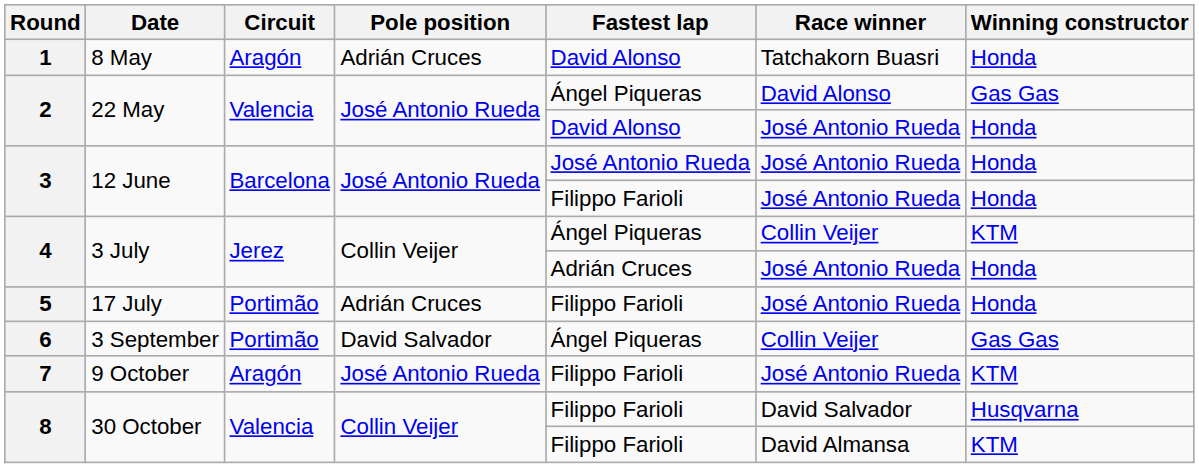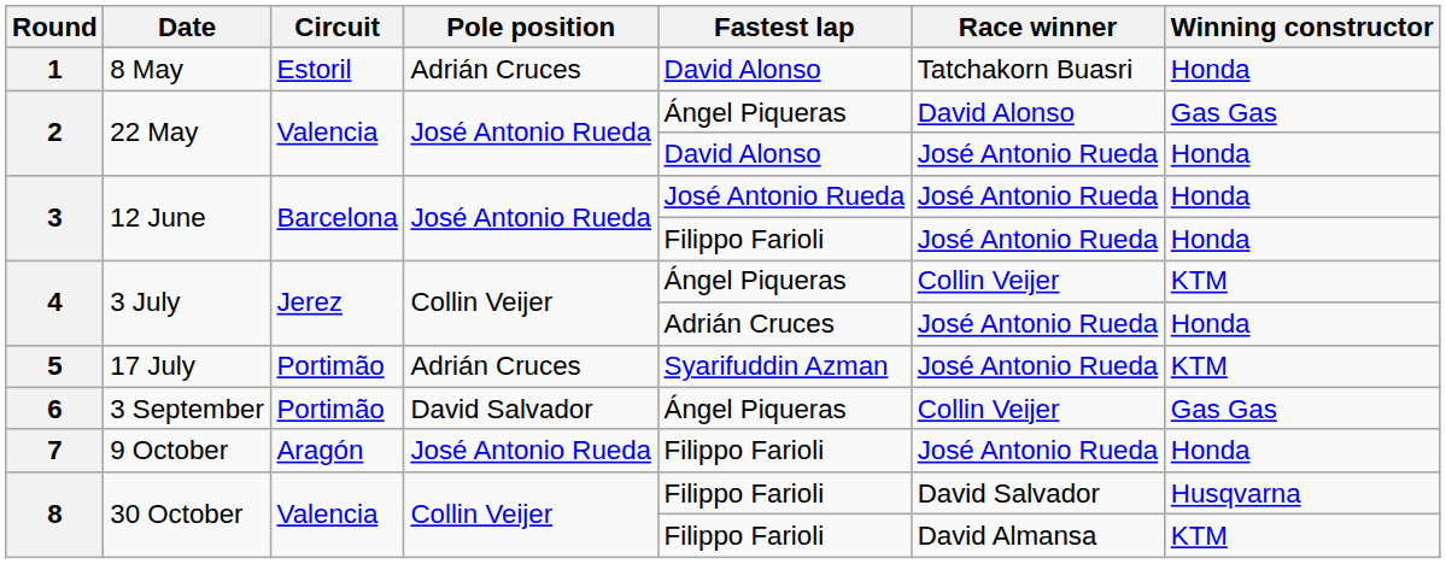 <table class="wikitable" style="font-size:85%;">
 <tr>
 <th>Round</th>
 <th>Date</th>
 <th>Circuit</th>
 <th>Pole position</th>
 <th>Fastest lap</th>
 <th>Race winner</th>
 <th>Winning constructor</th>
 </tr>
 <tr>
 <th>1</th>
 <td>8 May</td>
-<td> <a href='#'>Aragón</a></td>
+<td> <a href='#'>Estoril</a></td>
 <td> Adrián Cruces</td>
 <td> <a href='#'>David Alonso</a></td>
 <td> Tatchakorn Buasri</td>
 <td> <a href='#'>Honda</a></td>
 </tr>
 <tr>
 <th rowspan="2">2</th>
 <td rowspan="2">22 May</td>
 <td rowspan="2"> <a href='#'>Valencia</a></td>
 <td rowspan="2"> <a href='#'>José Antonio Rueda</a></td>
 <td> Ángel Piqueras</td>
 <td> <a href='#'>David Alonso</a></td>
 <td nowrap> <a href='#'>Gas Gas</a></td>
 </tr>
 <tr>
 <td> <a href='#'>David Alonso</a></td>
 <td> <a href='#'>José Antonio Rueda</a></td>
 <td> <a href='#'>Honda</a></td>
 </tr>
 <tr>
 <th rowspan="2">3</th>
 <td rowspan="2">12 June</td>
 <td rowspan="2"> <a href='#'>Barcelona</a></td>
 <td rowspan="2"> <a href='#'>José Antonio Rueda</a></td>
 <td> <a href='#'>José Antonio Rueda</a></td>
 <td> <a href='#'>José Antonio Rueda</a></td>
 <td> <a href='#'>Honda</a></td>
 </tr>
 <tr>
 <td> Filippo Farioli</td>
 <td> <a href='#'>José Antonio Rueda</a></td>
 <td> <a href='#'>Honda</a></td>
 </tr>
 <tr>
 <th rowspan="2">4</th>
 <td rowspan="2">3 July</td>
 <td rowspan="2"> <a href='#'>Jerez</a></td>
 <td rowspan="2"> Collin Veijer</td>
 <td> Ángel Piqueras</td>
 <td> <a href='#'>Collin Veijer</a></td>
 <td> <a href='#'>KTM</a></td>
 </tr>
 <tr>
 <td> Adrián Cruces</td>
 <td> <a href='#'>José Antonio Rueda</a></td>
 <td> <a href='#'>Honda</a></td>
 </tr>
 <tr>
 <th>5</th>
 <td>17 July</td>
 <td> <a href='#'>Portimão</a></td>
 <td> Adrián Cruces</td>
-<td> Filippo Farioli</td>
+<td> <a href='#'>Syarifuddin Azman</a></td>
 <td> <a href='#'>José Antonio Rueda</a></td>
-<td> <a href='#'>Honda</a></td>
+<td> <a href='#'>KTM</a></td>
 </tr>
 <tr>
 <th>6</th>
 <td>3 September</td>
 <td> <a href='#'>Portimão</a></td>
 <td> David Salvador</td>
 <td> Ángel Piqueras</td>
 <td> <a href='#'>Collin Veijer</a></td>
 <td> <a href='#'>Gas Gas</a></td>
 </tr>
 <tr>
 <th>7</th>
 <td>9 October</td>
 <td> <a href='#'>Aragón</a></td>
 <td> <a href='#'>José Antonio Rueda</a></td>
 <td> Filippo Farioli</td>
 <td> <a href='#'>José Antonio Rueda</a></td>
-<td> <a href='#'>KTM</a></td>
+<td> <a href='#'>Honda</a></td>
 </tr>
 <tr>
 <th rowspan="2">8</th>
 <td rowspan="2">30 October</td>
 <td rowspan="2"> <a href='#'>Valencia</a></td>
 <td rowspan="2"> <a href='#'>Collin Veijer</a></td>
 <td> Filippo Farioli</td>
 <td> David Salvador</td>
 <td> <a href='#'>Husqvarna</a></td>
 </tr>
 <tr>
 <td> Filippo Farioli</td>
 <td> David Almansa</td>
 <td> <a href='#'>KTM</a></td>
 </tr>
 </table>
